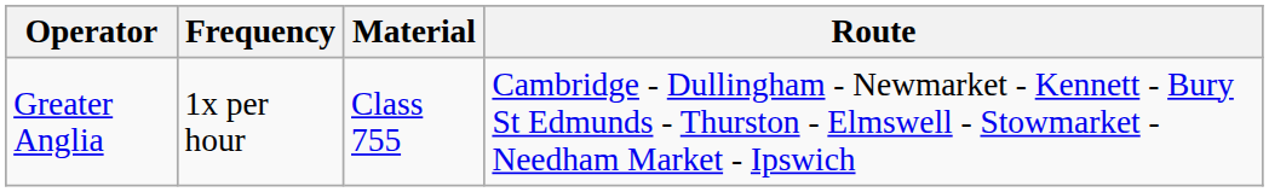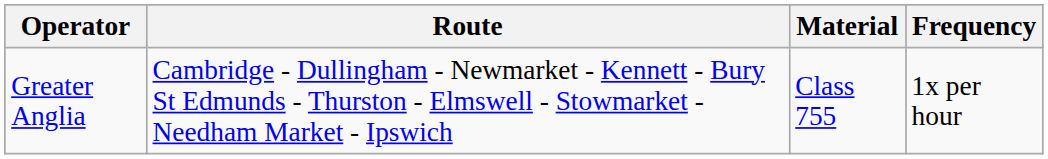 <table class="wikitable vatop">
 <tr>
 <th>Operator</th>
+<th>Route</th>
+<th>Material</th>
 <th>Frequency</th>
-<th>Material</th>
-<th>Route</th>
 </tr>
 <tr>
 <td><a href='#'>Greater Anglia</a></td>
+<td><a href='#'>Cambridge</a> - <a href='#'>Dullingham</a> - Newmarket - <a href='#'>Kennett</a> - <a href='#'>Bury St Edmunds</a> - <a href='#'>Thurston</a> - <a href='#'>Elmswell</a> - <a href='#'>Stowmarket</a> - <a href='#'>Needham Market</a> - <a href='#'>Ipswich</a></td>
+<td><a href='#'>Class 755</a></td>
 <td>1x per hour</td>
-<td><a href='#'>Class 755</a></td>
-<td><a href='#'>Cambridge</a> - <a href='#'>Dullingham</a> - Newmarket - <a href='#'>Kennett</a> - <a href='#'>Bury St Edmunds</a> - <a href='#'>Thurston</a> - <a href='#'>Elmswell</a> - <a href='#'>Stowmarket</a> - <a href='#'>Needham Market</a> - <a href='#'>Ipswich</a></td>
 </tr>
 </table>
